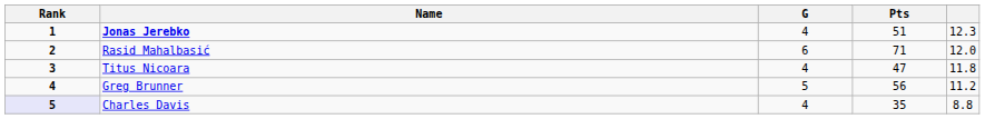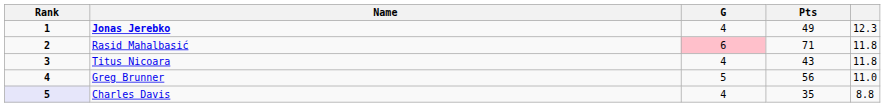 <table class="wikitable" style="width:90%;">
 <tr>
 <th style="width:10%;">Rank</th>
 <th style="width:70%;">Name</th>
 <th style="width:10%;">G</th>
 <th style="width:10%;">Pts</th>
 <th style="width:10%;"></th>
 </tr>
 <tr align=center>
 <td><strong>1</strong></td>
 <td align=left><strong> <a href='#'>Jonas Jerebko</a></strong></td>
 <td>4</td>
-<td>51</td>
+<td>49</td>
 <td>12.3</td>
 </tr>
 <tr align=center>
 <td><strong>2</strong></td>
 <td align=left> <a href='#'>Rasid Mahalbasić</a></td>
-<td>6</td>
+<td style="background: pink;">6</td>
 <td>71</td>
-<td>12.0</td>
+<td>11.8</td>
 </tr>
 <tr align=center>
 <td><strong>3</strong></td>
 <td align=left> <a href='#'>Titus Nicoara</a></td>
 <td>4</td>
-<td>47</td>
+<td>43</td>
 <td>11.8</td>
 </tr>
 <tr align=center>
 <td><strong>4</strong></td>
 <td align=left> <a href='#'>Greg Brunner</a></td>
 <td>5</td>
 <td>56</td>
-<td>11.2</td>
+<td>11.0</td>
 </tr>
 <tr align=center>
 <td style="background: lavender;"><strong>5</strong></td>
 <td align=left> <a href='#'>Charles Davis</a></td>
 <td>4</td>
 <td>35</td>
 <td>8.8</td>
 </tr>
 </table>
